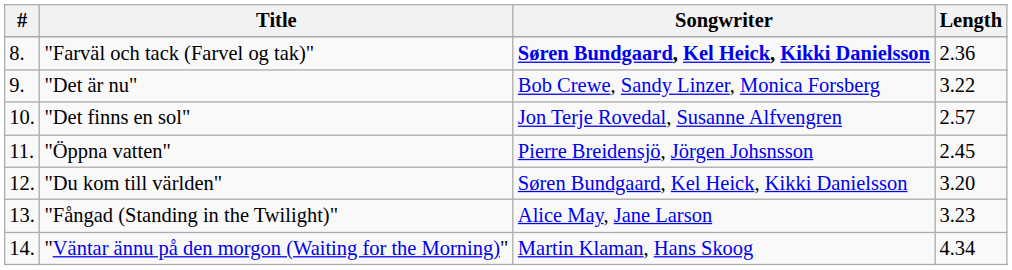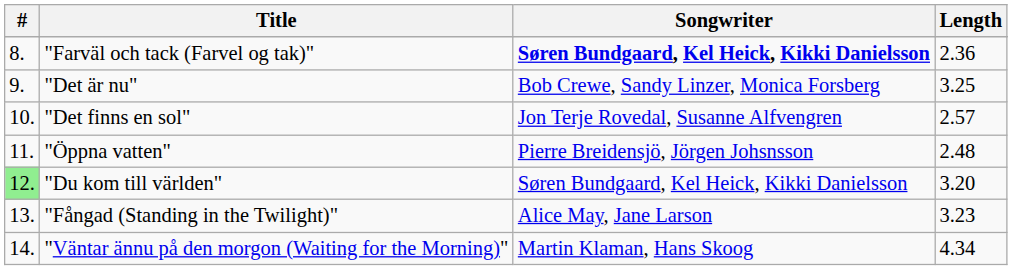 <table class="wikitable">
 <tr>
 <th>#</th>
 <th>Title</th>
 <th>Songwriter</th>
 <th>Length</th>
 </tr>
 <tr bgcolor="#ebf5ff">
 </tr>
 <tr>
 <td>8.</td>
 <td>"Farväl och tack (Farvel og tak)"</td>
 <td><strong><a href='#'>Søren Bundgaard</a>, <a href='#'>Kel Heick</a>, <a href='#'>Kikki Danielsson</a></strong></td>
 <td>2.36</td>
 </tr>
 <tr>
 <td>9.</td>
 <td>"Det är nu"</td>
 <td><a href='#'>Bob Crewe</a>, <a href='#'>Sandy Linzer</a>, <a href='#'>Monica Forsberg</a></td>
-<td>3.22</td>
+<td>3.25</td>
 </tr>
 <tr>
 <td>10.</td>
 <td>"Det finns en sol"</td>
 <td><a href='#'>Jon Terje Rovedal</a>, <a href='#'>Susanne Alfvengren</a></td>
 <td>2.57</td>
 </tr>
 <tr>
 <td>11.</td>
 <td>"Öppna vatten"</td>
 <td><a href='#'>Pierre Breidensjö</a>, <a href='#'>Jörgen Johsnsson</a></td>
-<td>2.45</td>
+<td>2.48</td>
 </tr>
 <tr>
-<td>12.</td>
+<td style="background: lightgreen;">12.</td>
 <td>"Du kom till världen"</td>
 <td><a href='#'>Søren Bundgaard</a>, <a href='#'>Kel Heick</a>, <a href='#'>Kikki Danielsson</a></td>
 <td>3.20</td>
 </tr>
 <tr>
 <td>13.</td>
 <td>"Fångad (Standing in the Twilight)"</td>
 <td><a href='#'>Alice May</a>, <a href='#'>Jane Larson</a></td>
 <td>3.23</td>
 </tr>
 <tr>
 <td>14.</td>
 <td>"<a href='#'>Väntar ännu på den morgon (Waiting for the Morning)</a>"</td>
 <td><a href='#'>Martin Klaman</a>, <a href='#'>Hans Skoog</a></td>
 <td>4.34</td>
 </tr>
 </table>
